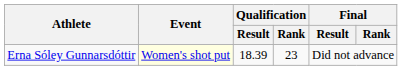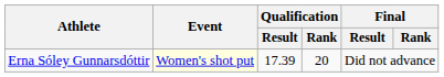 <table class=wikitable style="font-size:90%">
 <tr>
 <th rowspan="2">Athlete</th>
 <th rowspan="2">Event</th>
 <th colspan="2">Qualification</th>
 <th colspan="2">Final</th>
 </tr>
 <tr style="font-size:95%">
 <th>Result</th>
 <th>Rank</th>
 <th>Result</th>
 <th>Rank</th>
 </tr>
 <tr align=center>
 <td align=left><a href='#'>Erna Sóley Gunnarsdóttir</a></td>
 <td align=left style="background: lightyellow;"><a href='#'>Women's shot put</a></td>
-<td>18.39</td>
-<td>23</td>
+<td>17.39</td>
+<td>20</td>
 <td colspan=2>Did not advance</td>
 </tr>
 </table>
